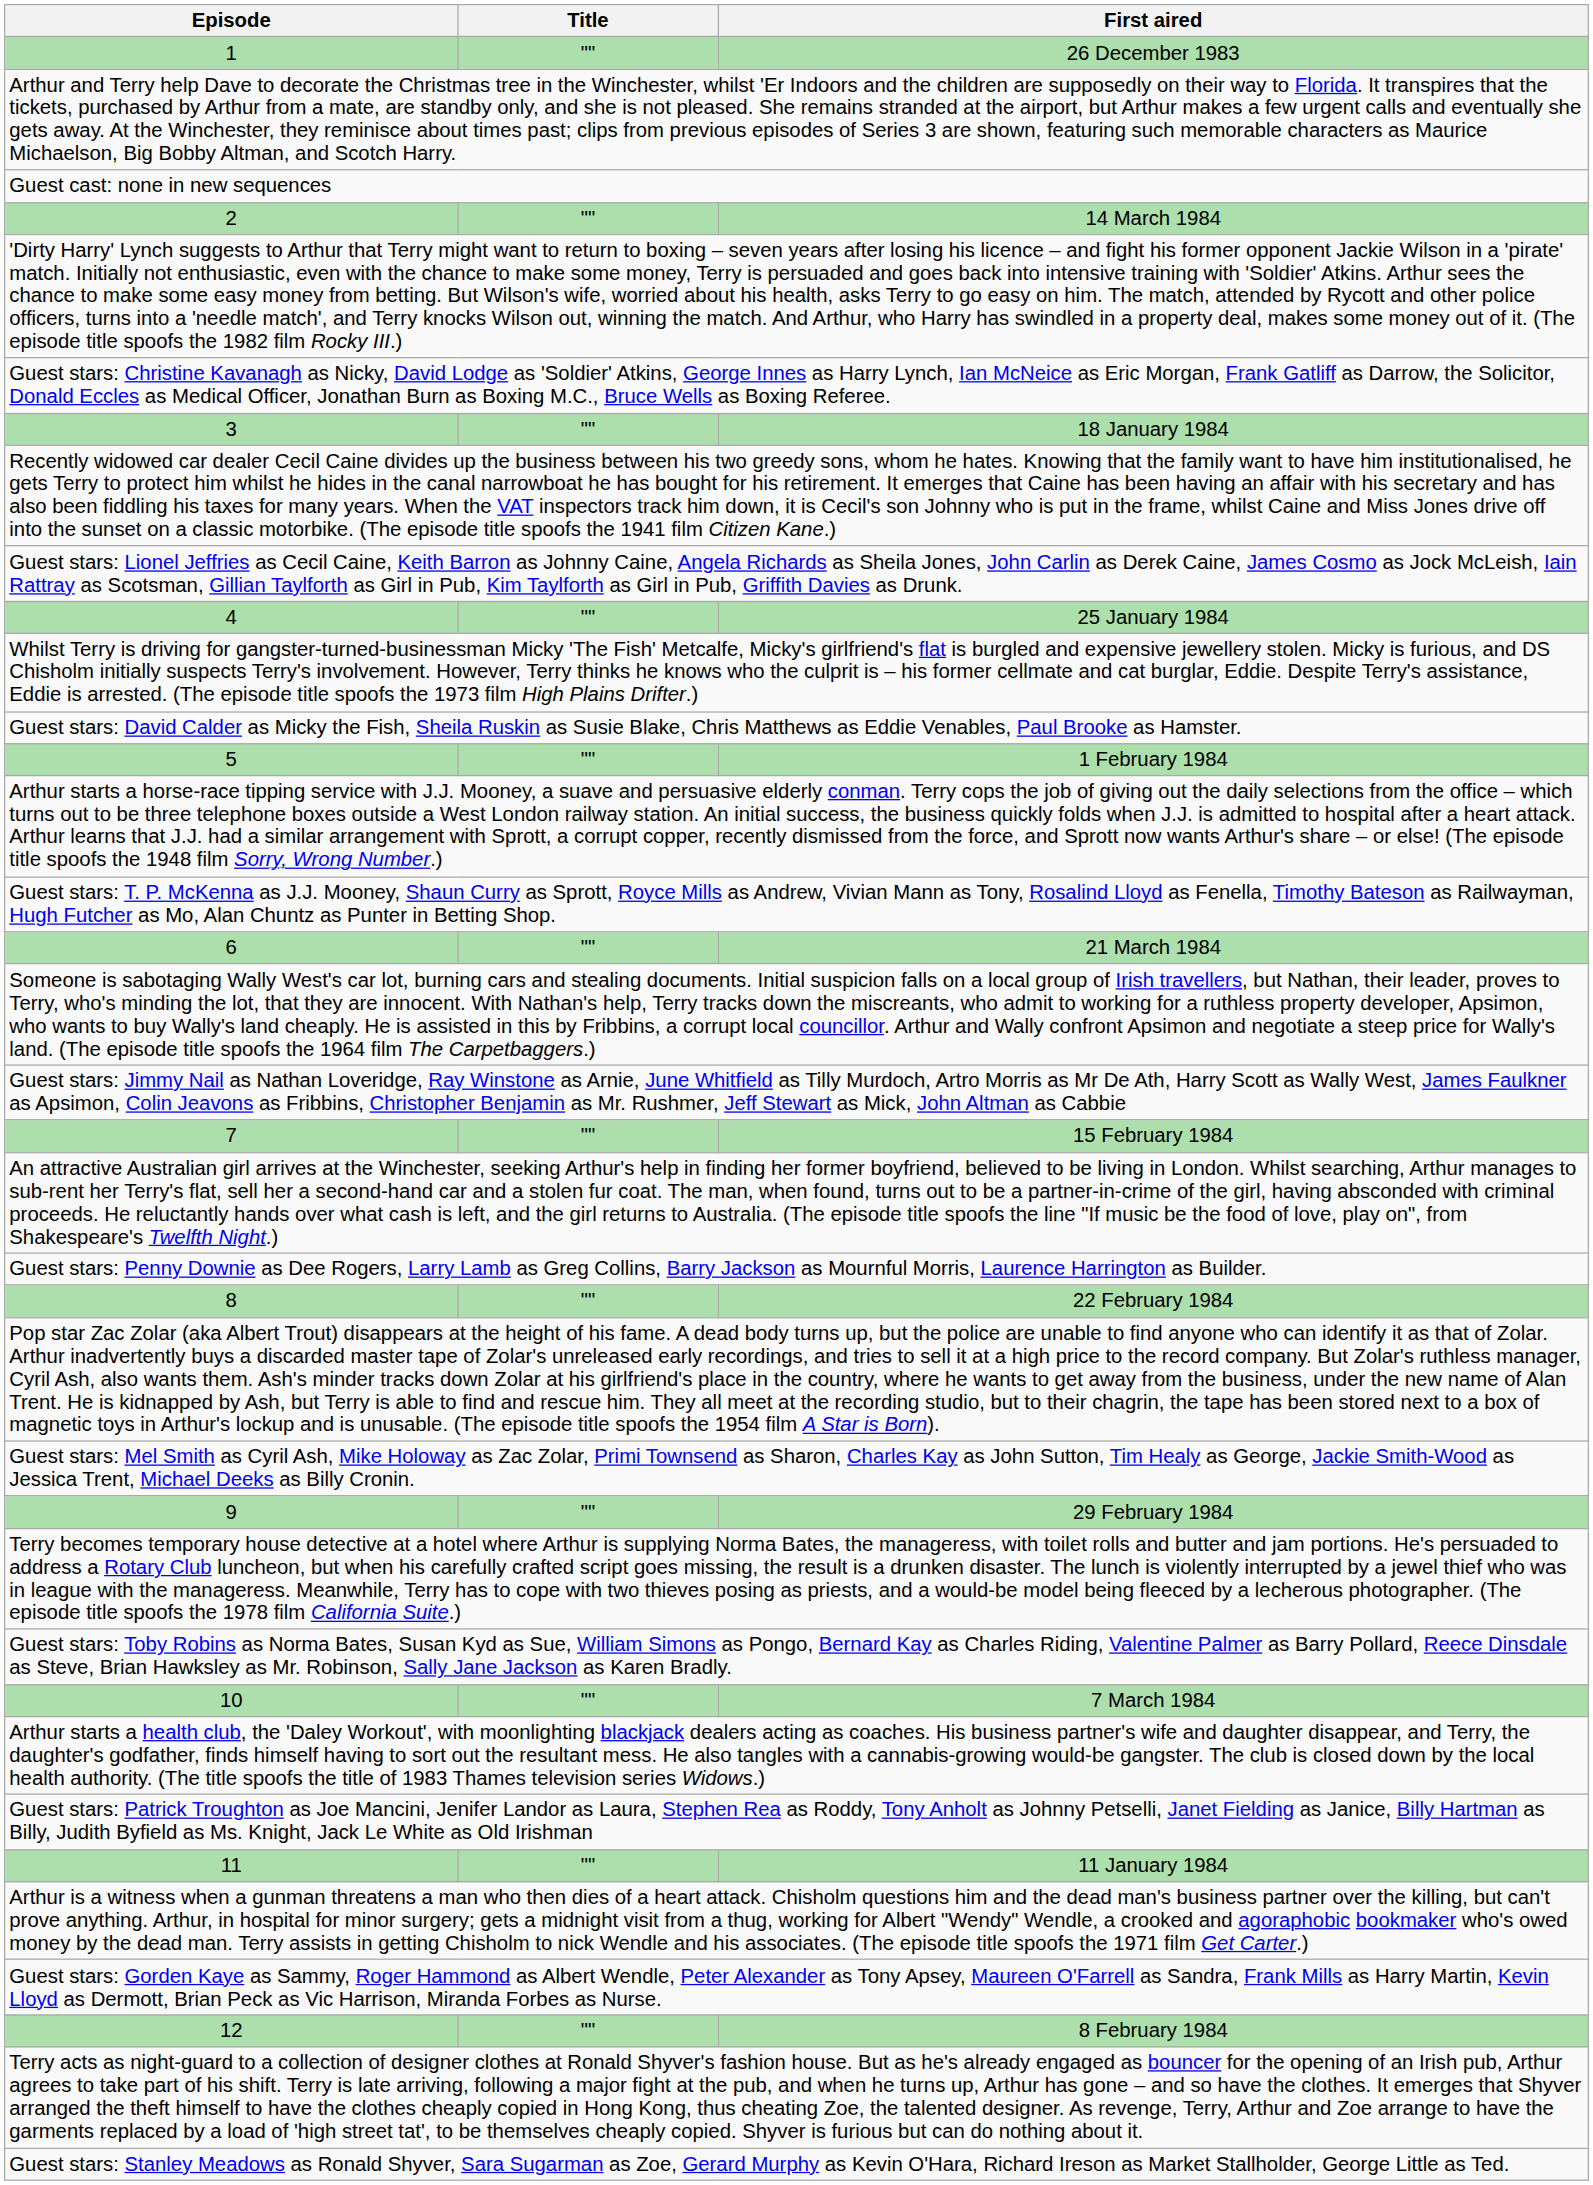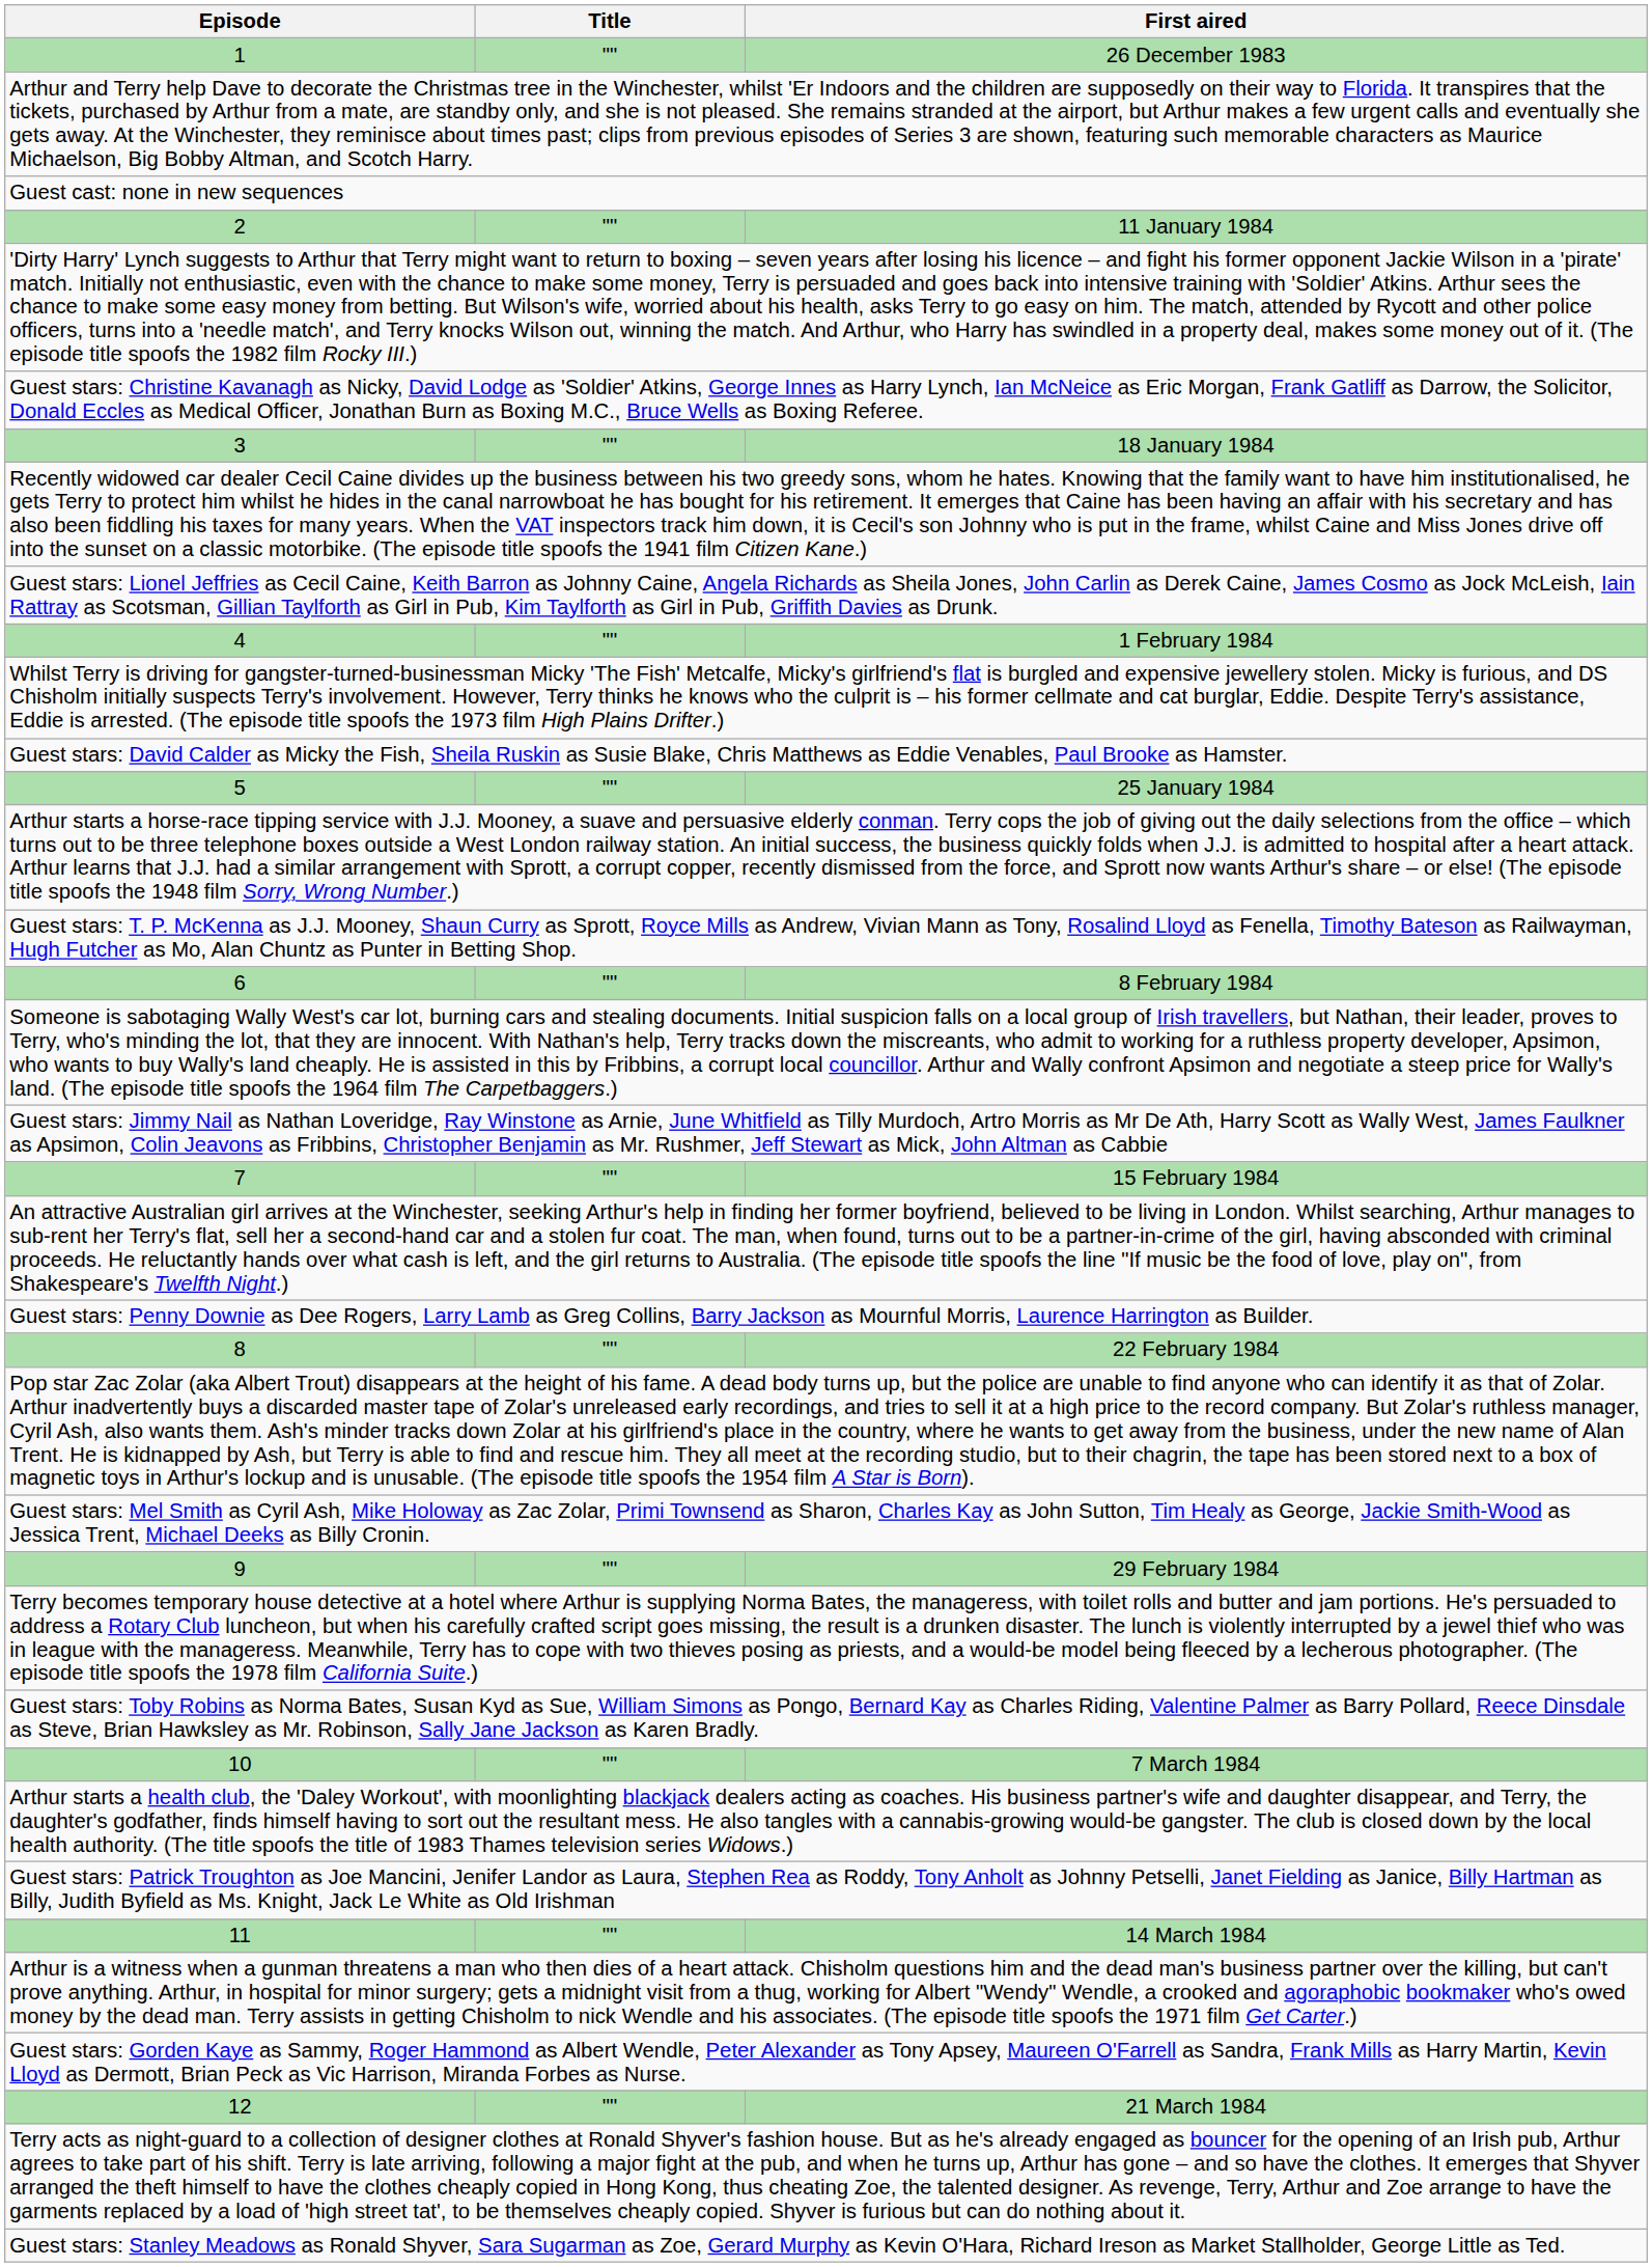 <table class="wikitable">
 <tr>
 <th>Episode</th>
 <th>Title</th>
 <th>First aired</th>
 </tr>
 <tr style="text-align:center; background:#addfad;">
 <td>1</td>
 <td>""</td>
 <td>26 December 1983</td>
 </tr>
 <tr>
 <td colspan="3">Arthur and Terry help Dave to decorate the Christmas tree in the Winchester, whilst 'Er Indoors and the children are supposedly on their way to <a href='#'>Florida</a>. It transpires that the tickets, purchased by Arthur from a mate, are standby only, and she is not pleased. She remains stranded at the airport, but Arthur makes a few urgent calls and eventually she gets away. At the Winchester, they reminisce about times past; clips from previous episodes of Series 3 are shown, featuring such memorable characters as Maurice Michaelson, Big Bobby Altman, and Scotch Harry.</td>
 </tr>
 <tr>
 <td colspan="3">Guest cast: none in new sequences</td>
 </tr>
 <tr style="text-align:center; background:#addfad;">
 <td>2</td>
 <td>""</td>
-<td>14 March 1984</td>
+<td>11 January 1984</td>
 </tr>
 <tr>
 <td colspan="3">'Dirty Harry' Lynch suggests to Arthur that Terry might want to return to boxing – seven years after losing his licence – and fight his former opponent Jackie Wilson in a 'pirate' match. Initially not enthusiastic, even with the chance to make some money, Terry is persuaded and goes back into intensive training with 'Soldier' Atkins. Arthur sees the chance to make some easy money from betting. But Wilson's wife, worried about his health, asks Terry to go easy on him. The match, attended by Rycott and other police officers, turns into a 'needle match', and Terry knocks Wilson out, winning the match. And Arthur, who Harry has swindled in a property deal, makes some money out of it. (The episode title spoofs the 1982 film <em>Rocky III</em>.)</td>
 </tr>
 <tr>
 <td colspan="3">Guest stars: <a href='#'>Christine Kavanagh</a> as Nicky, <a href='#'>David Lodge</a> as 'Soldier' Atkins, <a href='#'>George Innes</a> as Harry Lynch, <a href='#'>Ian McNeice</a> as Eric Morgan, <a href='#'>Frank Gatliff</a> as Darrow, the Solicitor, <a href='#'>Donald Eccles</a> as Medical Officer, Jonathan Burn as Boxing M.C., <a href='#'>Bruce Wells</a> as Boxing Referee.</td>
 </tr>
 <tr style="text-align:center; background:#addfad;">
 <td>3</td>
 <td>""</td>
 <td>18 January 1984</td>
 </tr>
 <tr>
 <td colspan="3">Recently widowed car dealer Cecil Caine divides up the business between his two greedy sons, whom he hates. Knowing that the family want to have him institutionalised, he gets Terry to protect him whilst he hides in the canal narrowboat he has bought for his retirement. It emerges that Caine has been having an affair with his secretary and has also been fiddling his taxes for many years. When the <a href='#'>VAT</a> inspectors track him down, it is Cecil's son Johnny who is put in the frame, whilst Caine and Miss Jones drive off into the sunset on a classic motorbike. (The episode title spoofs the 1941 film <em>Citizen Kane</em>.)</td>
 </tr>
 <tr>
 <td colspan="3">Guest stars: <a href='#'>Lionel Jeffries</a> as Cecil Caine, <a href='#'>Keith Barron</a> as Johnny Caine, <a href='#'>Angela Richards</a> as Sheila Jones, <a href='#'>John Carlin</a> as Derek Caine, <a href='#'>James Cosmo</a> as Jock McLeish, <a href='#'>Iain Rattray</a> as Scotsman, <a href='#'>Gillian Taylforth</a> as Girl in Pub, <a href='#'>Kim Taylforth</a> as Girl in Pub, <a href='#'>Griffith Davies</a> as Drunk.</td>
 </tr>
 <tr style="text-align:center; background:#addfad;">
 <td>4</td>
 <td>""</td>
-<td>25 January 1984</td>
+<td>1 February 1984</td>
 </tr>
 <tr>
 <td colspan="3">Whilst Terry is driving for gangster-turned-businessman Micky 'The Fish' Metcalfe, Micky's girlfriend's <a href='#'>flat</a> is burgled and expensive jewellery stolen. Micky is furious, and DS Chisholm initially suspects Terry's involvement. However, Terry thinks he knows who the culprit is – his former cellmate and cat burglar, Eddie. Despite Terry's assistance, Eddie is arrested. (The episode title spoofs the 1973 film <em>High Plains Drifter</em>.)</td>
 </tr>
 <tr>
 <td colspan="3">Guest stars: <a href='#'>David Calder</a> as Micky the Fish, <a href='#'>Sheila Ruskin</a> as Susie Blake, Chris Matthews as Eddie Venables, <a href='#'>Paul Brooke</a> as Hamster.</td>
 </tr>
 <tr style="text-align:center; background:#addfad;">
 <td>5</td>
 <td>""</td>
-<td>1 February 1984</td>
+<td>25 January 1984</td>
 </tr>
 <tr>
 <td colspan="3">Arthur starts a horse-race tipping service with J.J. Mooney, a suave and persuasive elderly <a href='#'>conman</a>. Terry cops the job of giving out the daily selections from the office – which turns out to be three telephone boxes outside a West London railway station. An initial success, the business quickly folds when J.J. is admitted to hospital after a heart attack. Arthur learns that J.J. had a similar arrangement with Sprott, a corrupt copper, recently dismissed from the force, and Sprott now wants Arthur's share – or else! (The episode title spoofs the 1948 film <em><a href='#'>Sorry, Wrong Number</a></em>.)</td>
 </tr>
 <tr>
 <td colspan="3">Guest stars: <a href='#'>T. P. McKenna</a> as J.J. Mooney, <a href='#'>Shaun Curry</a> as Sprott, <a href='#'>Royce Mills</a> as Andrew, Vivian Mann as Tony, <a href='#'>Rosalind Lloyd</a> as Fenella, <a href='#'>Timothy Bateson</a> as Railwayman, <a href='#'>Hugh Futcher</a> as Mo, Alan Chuntz as Punter in Betting Shop.</td>
 </tr>
 <tr style="text-align:center; background:#addfad;">
 <td>6</td>
 <td>""</td>
-<td>21 March 1984</td>
+<td>8 February 1984</td>
 </tr>
 <tr>
 <td colspan="3">Someone is sabotaging Wally West's car lot, burning cars and stealing documents. Initial suspicion falls on a local group of <a href='#'>Irish travellers</a>, but Nathan, their leader, proves to Terry, who's minding the lot, that they are innocent. With Nathan's help, Terry tracks down the miscreants, who admit to working for a ruthless property developer, Apsimon, who wants to buy Wally's land cheaply. He is assisted in this by Fribbins, a corrupt local <a href='#'>councillor</a>. Arthur and Wally confront Apsimon and negotiate a steep price for Wally's land. (The episode title spoofs the 1964 film <em>The Carpetbaggers</em>.)</td>
 </tr>
 <tr>
 <td colspan="3">Guest stars: <a href='#'>Jimmy Nail</a> as Nathan Loveridge, <a href='#'>Ray Winstone</a> as Arnie, <a href='#'>June Whitfield</a> as Tilly Murdoch, Artro Morris as Mr De Ath, Harry Scott as Wally West, <a href='#'>James Faulkner</a> as Apsimon, <a href='#'>Colin Jeavons</a> as Fribbins, <a href='#'>Christopher Benjamin</a> as Mr. Rushmer, <a href='#'>Jeff Stewart</a> as Mick, <a href='#'>John Altman</a> as Cabbie</td>
 </tr>
 <tr style="text-align:center; background:#addfad;" |>
 <td>7</td>
 <td>""</td>
 <td>15 February 1984</td>
 </tr>
 <tr>
 <td colspan="3">An attractive Australian girl arrives at the Winchester, seeking Arthur's help in finding her former boyfriend, believed to be living in London. Whilst searching, Arthur manages to sub-rent her Terry's flat, sell her a second-hand car and a stolen fur coat. The man, when found, turns out to be a partner-in-crime of the girl, having absconded with criminal proceeds. He reluctantly hands over what cash is left, and the girl returns to Australia. (The episode title spoofs the line "If music be the food of love, play on", from Shakespeare's <em><a href='#'>Twelfth Night</a></em>.)</td>
 </tr>
 <tr>
 <td colspan="3">Guest stars: <a href='#'>Penny Downie</a> as Dee Rogers, <a href='#'>Larry Lamb</a> as Greg Collins, <a href='#'>Barry Jackson</a> as Mournful Morris, <a href='#'>Laurence Harrington</a> as Builder.</td>
 </tr>
 <tr style="text-align:center; background:#addfad;">
 <td>8</td>
 <td>""</td>
 <td>22 February 1984</td>
 </tr>
 <tr>
 <td colspan="3">Pop star Zac Zolar (aka Albert Trout) disappears at the height of his fame. A dead body turns up, but the police are unable to find anyone who can identify it as that of Zolar. Arthur inadvertently buys a discarded master tape of Zolar's unreleased early recordings, and tries to sell it at a high price to the record company. But Zolar's ruthless manager, Cyril Ash, also wants them. Ash's minder tracks down Zolar at his girlfriend's place in the country, where he wants to get away from the business, under the new name of Alan Trent. He is kidnapped by Ash, but Terry is able to find and rescue him. They all meet at the recording studio, but to their chagrin, the tape has been stored next to a box of magnetic toys in Arthur's lockup and is unusable. (The episode title spoofs the 1954 film <em><a href='#'>A Star is Born</a></em>).</td>
 </tr>
 <tr>
 <td colspan="3">Guest stars: <a href='#'>Mel Smith</a> as Cyril Ash, <a href='#'>Mike Holoway</a> as Zac Zolar, <a href='#'>Primi Townsend</a> as Sharon, <a href='#'>Charles Kay</a> as John Sutton, <a href='#'>Tim Healy</a> as George, <a href='#'>Jackie Smith-Wood</a> as Jessica Trent, <a href='#'>Michael Deeks</a> as Billy Cronin.</td>
 </tr>
 <tr style="text-align:center; background:#addfad;">
 <td>9</td>
 <td>""</td>
 <td>29 February 1984</td>
 </tr>
 <tr>
 <td colspan="3">Terry becomes temporary house detective at a hotel where Arthur is supplying Norma Bates, the manageress, with toilet rolls and butter and jam portions. He's persuaded to address a <a href='#'>Rotary Club</a> luncheon, but when his carefully crafted script goes missing, the result is a drunken disaster. The lunch is violently interrupted by a jewel thief who was in league with the manageress. Meanwhile, Terry has to cope with two thieves posing as priests, and a would-be model being fleeced by a lecherous photographer. (The episode title spoofs the 1978 film <em><a href='#'>California Suite</a></em>.)</td>
 </tr>
 <tr>
 <td colspan="3">Guest stars: <a href='#'>Toby Robins</a> as Norma Bates, Susan Kyd as Sue, <a href='#'>William Simons</a> as Pongo, <a href='#'>Bernard Kay</a> as Charles Riding, <a href='#'>Valentine Palmer</a> as Barry Pollard, <a href='#'>Reece Dinsdale</a> as Steve, Brian Hawksley as Mr. Robinson, <a href='#'>Sally Jane Jackson</a> as Karen Bradly.</td>
 </tr>
 <tr style="text-align:center; background:#addfad;">
 <td>10</td>
 <td>""</td>
 <td>7 March 1984</td>
 </tr>
 <tr>
 <td colspan="3">Arthur starts a <a href='#'>health club</a>, the 'Daley Workout', with moonlighting <a href='#'>blackjack</a> dealers acting as coaches. His business partner's wife and daughter disappear, and Terry, the daughter's godfather, finds himself having to sort out the resultant mess. He also tangles with a cannabis-growing would-be gangster. The club is closed down by the local health authority. (The title spoofs the title of 1983 Thames television series <em>Widows</em>.)</td>
 </tr>
 <tr>
 <td colspan="3">Guest stars: <a href='#'>Patrick Troughton</a> as Joe Mancini, Jenifer Landor as Laura, <a href='#'>Stephen Rea</a> as Roddy, <a href='#'>Tony Anholt</a> as Johnny Petselli, <a href='#'>Janet Fielding</a> as Janice, <a href='#'>Billy Hartman</a> as Billy, Judith Byfield as Ms. Knight, Jack Le White as Old Irishman</td>
 </tr>
 <tr style="text-align:center; background:#addfad;">
 <td>11</td>
 <td>""</td>
-<td>11 January 1984</td>
+<td>14 March 1984</td>
 </tr>
 <tr>
 <td colspan="3">Arthur is a witness when a gunman threatens a man who then dies of a heart attack. Chisholm questions him and the dead man's business partner over the killing, but can't prove anything. Arthur, in hospital for minor surgery; gets a midnight visit from a thug, working for Albert "Wendy" Wendle, a crooked and <a href='#'>agoraphobic</a> <a href='#'>bookmaker</a> who's owed money by the dead man. Terry assists in getting Chisholm to nick Wendle and his associates. (The episode title spoofs the 1971 film <em><a href='#'>Get Carter</a></em>.)</td>
 </tr>
 <tr>
 <td colspan="3">Guest stars: <a href='#'>Gorden Kaye</a> as Sammy, <a href='#'>Roger Hammond</a> as Albert Wendle, <a href='#'>Peter Alexander</a> as Tony Apsey, <a href='#'>Maureen O'Farrell</a> as Sandra, <a href='#'>Frank Mills</a> as Harry Martin, <a href='#'>Kevin Lloyd</a> as Dermott, Brian Peck as Vic Harrison, Miranda Forbes as Nurse.</td>
 </tr>
 <tr style="text-align:center; background:#addfad;">
 <td>12</td>
 <td>""</td>
-<td>8 February 1984</td>
+<td>21 March 1984</td>
 </tr>
 <tr>
 <td colspan="3">Terry acts as night-guard to a collection of designer clothes at Ronald Shyver's fashion house. But as he's already engaged as <a href='#'>bouncer</a> for the opening of an Irish pub, Arthur agrees to take part of his shift. Terry is late arriving, following a major fight at the pub, and when he turns up, Arthur has gone – and so have the clothes. It emerges that Shyver arranged the theft himself to have the clothes cheaply copied in Hong Kong, thus cheating Zoe, the talented designer. As revenge, Terry, Arthur and Zoe arrange to have the garments replaced by a load of 'high street tat', to be themselves cheaply copied. Shyver is furious but can do nothing about it.</td>
 </tr>
 <tr>
 <td colspan="3">Guest stars: <a href='#'>Stanley Meadows</a> as Ronald Shyver, <a href='#'>Sara Sugarman</a> as Zoe, <a href='#'>Gerard Murphy</a> as Kevin O'Hara, Richard Ireson as Market Stallholder, George Little as Ted.</td>
 </tr>
 </table>
